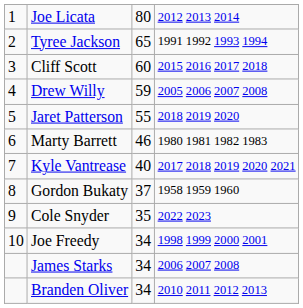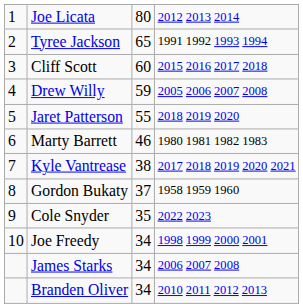 <table class="wikitable">
 <tr>
 </tr>
 <tr>
 <td>1</td>
 <td><a href='#'>Joe Licata</a></td>
 <td><abbr>80</abbr></td>
 <td style="font-size:80%;"><a href='#'>2012</a> <a href='#'>2013</a> <a href='#'>2014</a></td>
 </tr>
 <tr>
 <td>2</td>
 <td><a href='#'>Tyree Jackson</a></td>
 <td><abbr>65</abbr></td>
 <td style="font-size:80%;">1991 1992 <a href='#'>1993</a> <a href='#'>1994</a></td>
 </tr>
 <tr>
 <td>3</td>
 <td>Cliff Scott</td>
 <td><abbr>60</abbr></td>
 <td style="font-size:80%;"><a href='#'>2015</a> <a href='#'>2016</a> <a href='#'>2017</a> <a href='#'>2018</a></td>
 </tr>
 <tr>
 <td>4</td>
 <td><a href='#'>Drew Willy</a></td>
 <td><abbr>59</abbr></td>
 <td style="font-size:80%;"><a href='#'>2005</a> <a href='#'>2006</a> <a href='#'>2007</a> <a href='#'>2008</a></td>
 </tr>
 <tr>
 <td>5</td>
 <td><a href='#'>Jaret Patterson</a></td>
 <td><abbr>55</abbr></td>
 <td style="font-size:80%;"><a href='#'>2018</a> <a href='#'>2019</a> <a href='#'>2020</a></td>
 </tr>
 <tr>
 <td>6</td>
 <td>Marty Barrett</td>
 <td><abbr>46</abbr></td>
 <td style="font-size:80%;">1980 1981 1982 1983</td>
 </tr>
 <tr>
 <td>7</td>
 <td><a href='#'>Kyle Vantrease</a></td>
-<td><abbr>40</abbr></td>
+<td><abbr>38</abbr></td>
 <td style="font-size:80%;"><a href='#'>2017</a> <a href='#'>2018</a> <a href='#'>2019</a> <a href='#'>2020</a> <a href='#'>2021</a></td>
 </tr>
 <tr>
 <td>8</td>
 <td>Gordon Bukaty</td>
 <td><abbr>37</abbr></td>
 <td style="font-size:80%;">1958 1959 1960</td>
 </tr>
 <tr>
 <td>9</td>
 <td>Cole Snyder</td>
 <td><abbr>35</abbr></td>
 <td style="font-size:80%;"><a href='#'>2022</a> <a href='#'>2023</a></td>
 </tr>
 <tr>
 <td>10</td>
 <td>Joe Freedy</td>
 <td><abbr>34</abbr></td>
 <td style="font-size:80%;"><a href='#'>1998</a> <a href='#'>1999</a> <a href='#'>2000</a> <a href='#'>2001</a></td>
 </tr>
 <tr>
 <td></td>
 <td><a href='#'>James Starks</a></td>
 <td><abbr>34</abbr></td>
 <td style="font-size:80%;"><a href='#'>2006</a> <a href='#'>2007</a> <a href='#'>2008</a></td>
 </tr>
 <tr>
 <td></td>
 <td><a href='#'>Branden Oliver</a></td>
 <td><abbr>34</abbr></td>
 <td style="font-size:80%;"><a href='#'>2010</a> <a href='#'>2011</a> <a href='#'>2012</a> <a href='#'>2013</a></td>
 </tr>
 </table>
